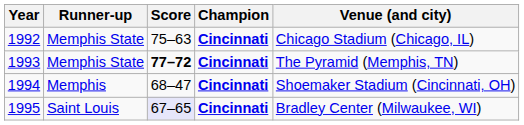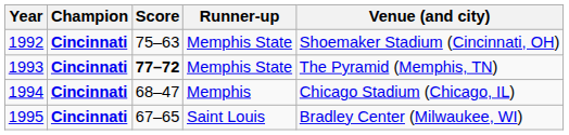 <table class="wikitable sortable">
 <tr>
 <th>Year</th>
+<th>Champion</th>
+<th>Score</th>
 <th>Runner-up</th>
-<th>Score</th>
-<th>Champion</th>
 <th>Venue (and city)</th>
 </tr>
 <tr>
 <td><a href='#'>1992</a></td>
+<td><strong><a href='#'>Cincinnati</a></strong></td>
+<td>75–63</td>
 <td><a href='#'>Memphis State</a></td>
-<td>75–63</td>
-<td><strong><a href='#'>Cincinnati</a></strong></td>
-<td><a href='#'>Chicago Stadium</a> (<a href='#'>Chicago, IL</a>)</td>
+<td><a href='#'>Shoemaker Stadium</a> (<a href='#'>Cincinnati, OH</a>)</td>
 </tr>
 <tr>
 <td><a href='#'>1993</a></td>
+<td><strong><a href='#'>Cincinnati</a></strong></td>
+<td><strong>77–72</strong></td>
 <td><a href='#'>Memphis State</a></td>
-<td><strong>77–72</strong></td>
-<td><strong><a href='#'>Cincinnati</a></strong></td>
 <td><a href='#'>The Pyramid</a> (<a href='#'>Memphis, TN</a>)</td>
 </tr>
 <tr>
 <td><a href='#'>1994</a></td>
+<td><strong><a href='#'>Cincinnati</a></strong></td>
+<td>68–47</td>
 <td><a href='#'>Memphis</a></td>
-<td>68–47</td>
-<td><strong><a href='#'>Cincinnati</a></strong></td>
-<td><a href='#'>Shoemaker Stadium</a> (<a href='#'>Cincinnati, OH</a>)</td>
+<td><a href='#'>Chicago Stadium</a> (<a href='#'>Chicago, IL</a>)</td>
 </tr>
 <tr>
 <td><a href='#'>1995</a></td>
+<td><strong><a href='#'>Cincinnati</a></strong></td>
+<td>67–65</td>
 <td><a href='#'>Saint Louis</a></td>
-<td style="background: lavender;">67–65</td>
-<td><strong><a href='#'>Cincinnati</a></strong></td>
 <td><a href='#'>Bradley Center</a> (<a href='#'>Milwaukee, WI</a>)</td>
 </tr>
 </table>
